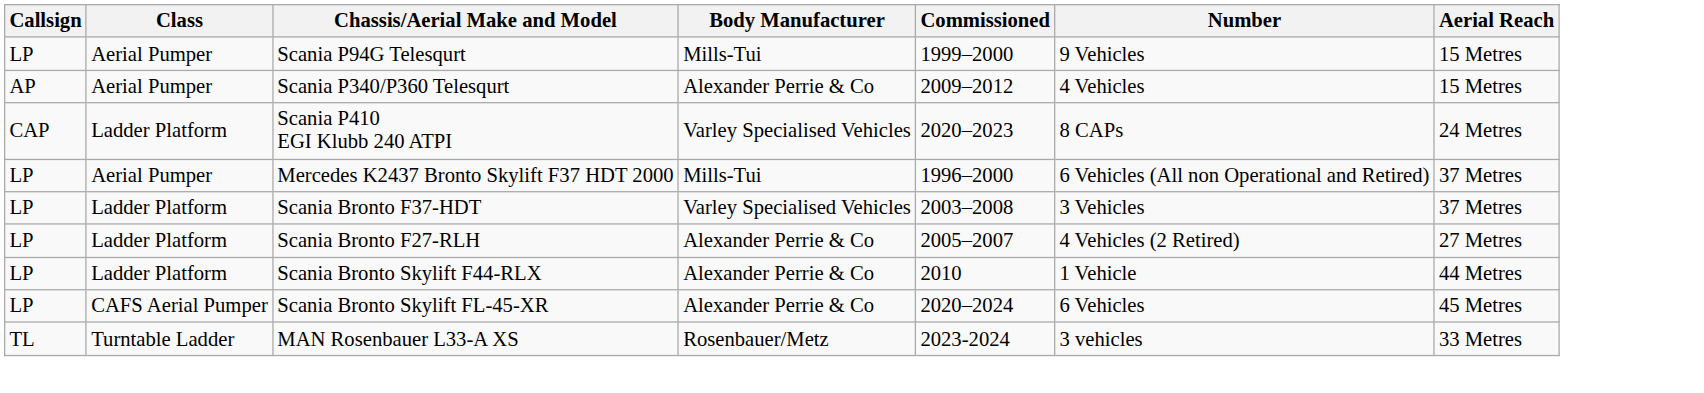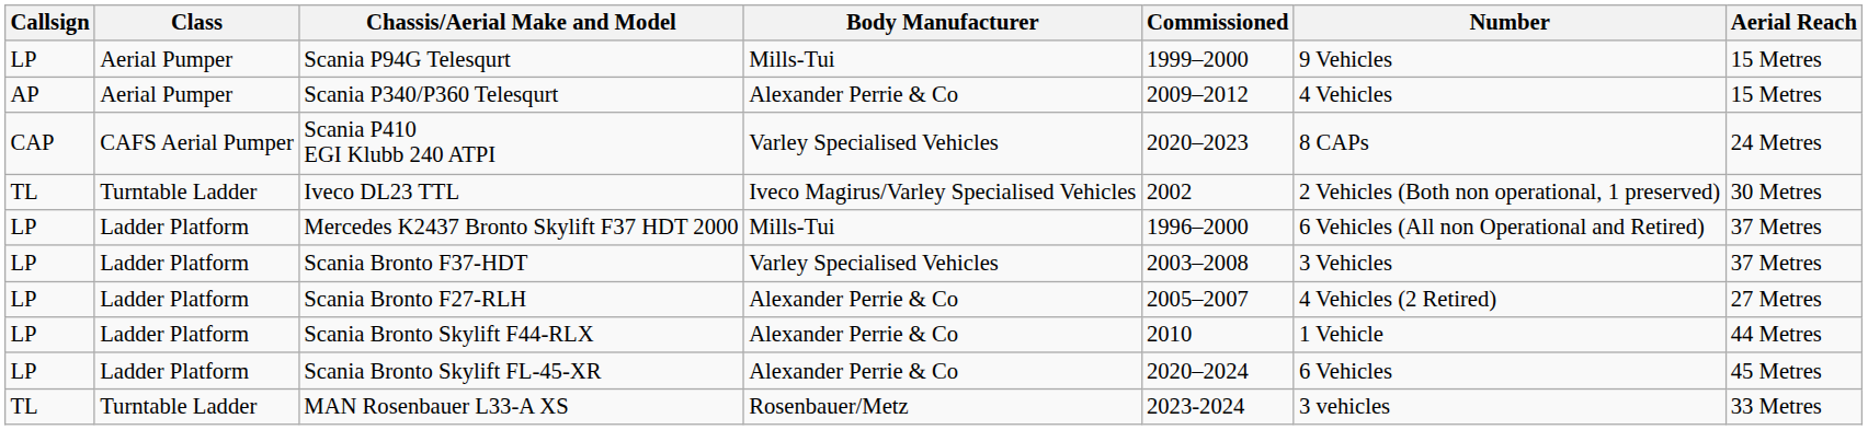 <table class="wikitable">
 <tr>
 <th>Callsign</th>
 <th>Class</th>
 <th>Chassis/Aerial Make and Model</th>
 <th>Body Manufacturer</th>
 <th>Commissioned</th>
 <th>Number</th>
 <th>Aerial Reach</th>
 </tr>
 <tr>
 <td>LP</td>
 <td>Aerial Pumper</td>
 <td>Scania P94G Telesqurt</td>
 <td>Mills-Tui</td>
 <td>1999–2000</td>
 <td>9 Vehicles</td>
 <td>15 Metres</td>
 </tr>
 <tr>
 <td>AP</td>
 <td>Aerial Pumper</td>
 <td>Scania P340/P360 Telesqurt</td>
 <td>Alexander Perrie & Co</td>
 <td>2009–2012</td>
 <td>4 Vehicles</td>
 <td>15 Metres</td>
 </tr>
 <tr>
 <td>CAP</td>
-<td>Ladder Platform</td>
+<td>CAFS Aerial Pumper</td>
 <td>Scania P410<br>EGI Klubb 240 ATPI</td>
 <td>Varley Specialised Vehicles</td>
 <td>2020–2023</td>
 <td>8 CAPs</td>
 <td>24 Metres</td>
 </tr>
 <tr>
+<td>TL</td>
+<td>Turntable Ladder</td>
+<td>Iveco DL23 TTL</td>
+<td>Iveco Magirus/Varley Specialised Vehicles</td>
+<td>2002</td>
+<td>2 Vehicles (Both non operational, 1 preserved)</td>
+<td>30 Metres</td>
+</tr>
+<tr>
 <td>LP</td>
-<td>Aerial Pumper</td>
+<td>Ladder Platform</td>
 <td>Mercedes K2437 Bronto Skylift F37 HDT 2000</td>
 <td>Mills-Tui</td>
 <td>1996–2000</td>
 <td>6 Vehicles (All non Operational and Retired)</td>
 <td>37 Metres</td>
 </tr>
 <tr>
 <td>LP</td>
 <td>Ladder Platform</td>
 <td>Scania Bronto F37-HDT</td>
 <td>Varley Specialised Vehicles</td>
 <td>2003–2008</td>
 <td>3 Vehicles</td>
 <td>37 Metres</td>
 </tr>
 <tr>
 <td>LP</td>
 <td>Ladder Platform</td>
 <td>Scania Bronto F27-RLH</td>
 <td>Alexander Perrie & Co</td>
 <td>2005–2007</td>
 <td>4 Vehicles (2 Retired)</td>
 <td>27 Metres</td>
 </tr>
 <tr>
 <td>LP</td>
 <td>Ladder Platform</td>
 <td>Scania Bronto Skylift F44-RLX</td>
 <td>Alexander Perrie & Co</td>
 <td>2010</td>
 <td>1 Vehicle</td>
 <td>44 Metres</td>
 </tr>
 <tr>
 <td>LP</td>
-<td>CAFS Aerial Pumper</td>
+<td>Ladder Platform</td>
 <td>Scania Bronto Skylift FL-45-XR</td>
 <td>Alexander Perrie & Co</td>
 <td>2020–2024</td>
 <td>6 Vehicles</td>
 <td>45 Metres</td>
 </tr>
 <tr>
 <td>TL</td>
 <td>Turntable Ladder</td>
 <td>MAN Rosenbauer L33-A XS</td>
 <td>Rosenbauer/Metz</td>
 <td>2023-2024</td>
 <td>3 vehicles</td>
 <td>33 Metres</td>
 </tr>
 </table>
